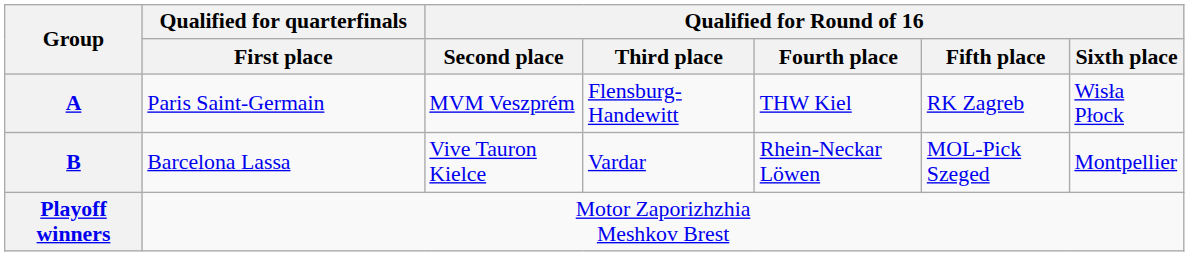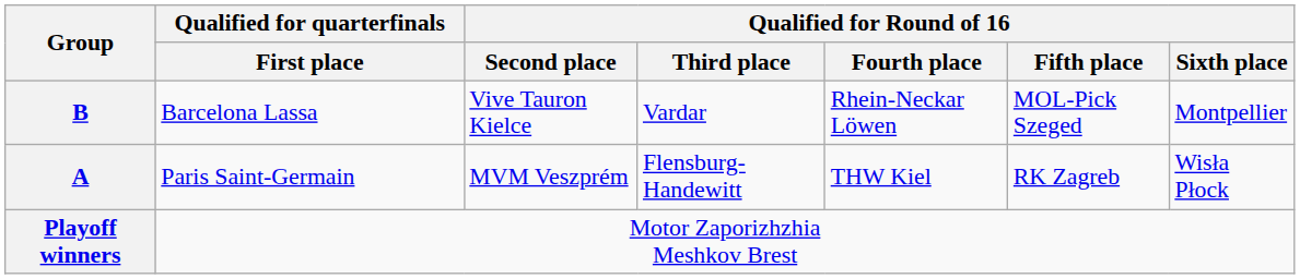 <table class=wikitable>
 <tr>
 <th rowspan=2>Group</th>
 <th width=200>Qualified for quarterfinals</th>
 <th width=200 colspan=5>Qualified for Round of 16</th>
 </tr>
 <tr>
 <th>First place</th>
 <th>Second place</th>
 <th>Third place</th>
 <th>Fourth place</th>
 <th>Fifth place</th>
 <th>Sixth place</th>
 </tr>
 <tr>
+<th><a href='#'>B</a></th>
+<td> <a href='#'>Barcelona Lassa</a></td>
+<td> <a href='#'>Vive Tauron Kielce</a></td>
+<td> <a href='#'>Vardar</a></td>
+<td> <a href='#'>Rhein-Neckar Löwen</a></td>
+<td> <a href='#'>MOL-Pick Szeged</a></td>
+<td> <a href='#'>Montpellier</a></td>
+</tr>
+<tr>
 <th><a href='#'>A</a></th>
 <td> <a href='#'>Paris Saint-Germain</a></td>
 <td> <a href='#'>MVM Veszprém</a></td>
 <td> <a href='#'>Flensburg-Handewitt</a></td>
 <td> <a href='#'>THW Kiel</a></td>
 <td> <a href='#'>RK Zagreb</a></td>
 <td> <a href='#'>Wisła Płock</a></td>
 </tr>
 <tr>
-<th><a href='#'>B</a></th>
-<td> <a href='#'>Barcelona Lassa</a></td>
-<td> <a href='#'>Vive Tauron Kielce</a></td>
-<td> <a href='#'>Vardar</a></td>
-<td> <a href='#'>Rhein-Neckar Löwen</a></td>
-<td> <a href='#'>MOL-Pick Szeged</a></td>
-<td> <a href='#'>Montpellier</a></td>
-</tr>
-<tr>
 <th><a href='#'>Playoff winners</a></th>
 <td colspan=6 align=center> <a href='#'>Motor Zaporizhzhia</a><br> <a href='#'>Meshkov Brest</a></td>
 </tr>
 </table>
